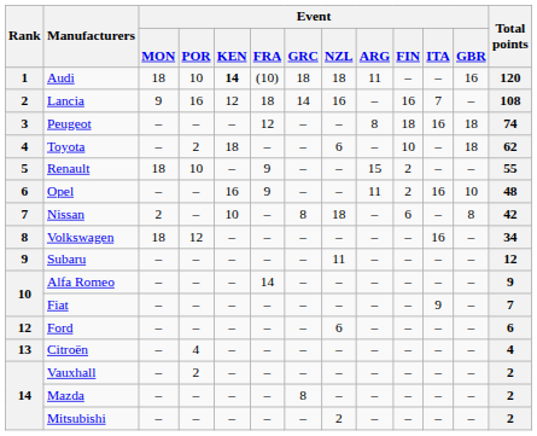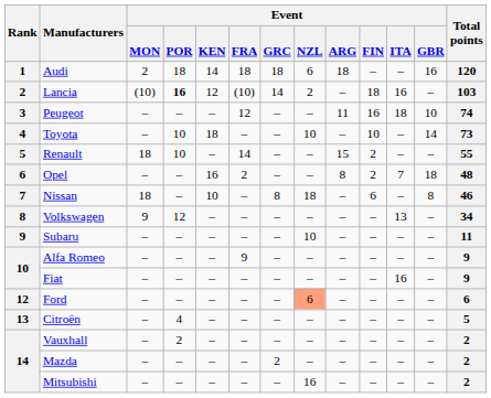 <table class="wikitable" style="text-align:center;font-size:90%;">
 <tr>
 <th rowspan=2>Rank</th>
 <th rowspan=2>Manufacturers</th>
 <th colspan=10>Event</th>
 <th rowspan=2>Total<br>points</th>
 </tr>
 <tr valign="bottom">
 <th><br><a href='#'>MON</a></th>
 <th><br><a href='#'>POR</a></th>
 <th><br><a href='#'>KEN</a></th>
 <th><br><a href='#'>FRA</a></th>
 <th><br><a href='#'>GRC</a></th>
 <th><br><a href='#'>NZL</a></th>
 <th><br><a href='#'>ARG</a></th>
 <th><br><a href='#'>FIN</a></th>
 <th><br><a href='#'>ITA</a></th>
 <th><br><a href='#'>GBR</a></th>
 </tr>
 <tr>
 <th>1</th>
 <td align=left> <a href='#'>Audi</a></td>
+<td>2</td>
 <td>18</td>
-<td>10</td>
-<td><strong>14</strong></td>
-<td>(10)</td>
+<td>14</td>
 <td>18</td>
 <td>18</td>
-<td>11</td>
+<td>6</td>
+<td>18</td>
 <td>–</td>
 <td>–</td>
 <td>16</td>
 <th>120</th>
 </tr>
 <tr>
 <th>2</th>
 <td align=left> <a href='#'>Lancia</a></td>
-<td>9</td>
-<td>16</td>
+<td>(10)</td>
+<td><strong>16</strong></td>
 <td>12</td>
+<td>(10)</td>
+<td>14</td>
+<td>2</td>
+<td>–</td>
 <td>18</td>
-<td>14</td>
 <td>16</td>
 <td>–</td>
-<td>16</td>
-<td>7</td>
-<td>–</td>
-<th>108</th>
+<th>103</th>
 </tr>
 <tr>
 <th>3</th>
 <td align=left> <a href='#'>Peugeot</a></td>
 <td>–</td>
 <td>–</td>
 <td>–</td>
 <td>12</td>
 <td>–</td>
 <td>–</td>
-<td>8</td>
-<td>18</td>
+<td>11</td>
 <td>16</td>
 <td>18</td>
+<td>10</td>
 <th>74</th>
 </tr>
 <tr>
 <th>4</th>
 <td align=left> <a href='#'>Toyota</a></td>
 <td>–</td>
-<td>2</td>
+<td>10</td>
 <td>18</td>
 <td>–</td>
 <td>–</td>
-<td>6</td>
+<td>10</td>
 <td>–</td>
 <td>10</td>
 <td>–</td>
-<td>18</td>
-<th>62</th>
+<td>14</td>
+<th>73</th>
 </tr>
 <tr>
 <th>5</th>
 <td align=left> <a href='#'>Renault</a></td>
 <td>18</td>
 <td>10</td>
 <td>–</td>
-<td>9</td>
+<td>14</td>
 <td>–</td>
 <td>–</td>
 <td>15</td>
 <td>2</td>
 <td>–</td>
 <td>–</td>
 <th>55</th>
 </tr>
 <tr>
 <th>6</th>
 <td align=left> <a href='#'>Opel</a></td>
 <td>–</td>
 <td>–</td>
 <td>16</td>
-<td>9</td>
+<td>2</td>
 <td>–</td>
 <td>–</td>
-<td>11</td>
+<td>8</td>
 <td>2</td>
-<td>16</td>
-<td>10</td>
+<td>7</td>
+<td>18</td>
 <th>48</th>
 </tr>
 <tr>
 <th>7</th>
 <td align=left> <a href='#'>Nissan</a></td>
-<td>2</td>
+<td>18</td>
 <td>–</td>
 <td>10</td>
 <td>–</td>
 <td>8</td>
 <td>18</td>
 <td>–</td>
 <td>6</td>
 <td>–</td>
 <td>8</td>
-<th>42</th>
+<th>46</th>
 </tr>
 <tr>
 <th>8</th>
 <td align=left> <a href='#'>Volkswagen</a></td>
-<td>18</td>
+<td>9</td>
 <td>12</td>
 <td>–</td>
 <td>–</td>
 <td>–</td>
 <td>–</td>
 <td>–</td>
 <td>–</td>
-<td>16</td>
+<td>13</td>
 <td>–</td>
 <th>34</th>
 </tr>
 <tr>
 <th>9</th>
 <td align=left> <a href='#'>Subaru</a></td>
 <td>–</td>
 <td>–</td>
 <td>–</td>
 <td>–</td>
 <td>–</td>
-<td>11</td>
+<td>10</td>
 <td>–</td>
 <td>–</td>
 <td>–</td>
 <td>–</td>
-<th>12</th>
+<th>11</th>
 </tr>
 <tr>
 <th rowspan=2>10</th>
 <td align=left> <a href='#'>Alfa Romeo</a></td>
 <td>–</td>
 <td>–</td>
 <td>–</td>
-<td>14</td>
+<td>9</td>
 <td>–</td>
 <td>–</td>
 <td>–</td>
 <td>–</td>
 <td>–</td>
 <td>–</td>
 <th>9</th>
 </tr>
 <tr>
 <td align=left> <a href='#'>Fiat</a></td>
 <td>–</td>
 <td>–</td>
 <td>–</td>
 <td>–</td>
 <td>–</td>
 <td>–</td>
 <td>–</td>
 <td>–</td>
-<td>9</td>
+<td>16</td>
 <td>–</td>
-<th>7</th>
+<th>9</th>
 </tr>
 <tr>
 <th>12</th>
 <td align=left> <a href='#'>Ford</a></td>
 <td>–</td>
 <td>–</td>
 <td>–</td>
 <td>–</td>
 <td>–</td>
-<td>6</td>
+<td style="background: lightsalmon;">6</td>
 <td>–</td>
 <td>–</td>
 <td>–</td>
 <td>–</td>
 <th>6</th>
 </tr>
 <tr>
 <th>13</th>
 <td align=left> <a href='#'>Citroën</a></td>
 <td>–</td>
 <td>4</td>
 <td>–</td>
 <td>–</td>
 <td>–</td>
 <td>–</td>
 <td>–</td>
 <td>–</td>
 <td>–</td>
 <td>–</td>
-<th>4</th>
+<th>5</th>
 </tr>
 <tr>
 <th rowspan=3>14</th>
 <td align=left> <a href='#'>Vauxhall</a></td>
 <td>–</td>
 <td>2</td>
 <td>–</td>
 <td>–</td>
 <td>–</td>
 <td>–</td>
 <td>–</td>
 <td>–</td>
 <td>–</td>
 <td>–</td>
 <th>2</th>
 </tr>
 <tr>
 <td align=left> <a href='#'>Mazda</a></td>
 <td>–</td>
 <td>–</td>
 <td>–</td>
 <td>–</td>
-<td>8</td>
+<td>2</td>
 <td>–</td>
 <td>–</td>
 <td>–</td>
 <td>–</td>
 <td>–</td>
 <th>2</th>
 </tr>
 <tr>
 <td align=left> <a href='#'>Mitsubishi</a></td>
 <td>–</td>
 <td>–</td>
 <td>–</td>
 <td>–</td>
 <td>–</td>
-<td>2</td>
+<td>16</td>
 <td>–</td>
 <td>–</td>
 <td>–</td>
 <td>–</td>
 <th>2</th>
 </tr>
 </table>
